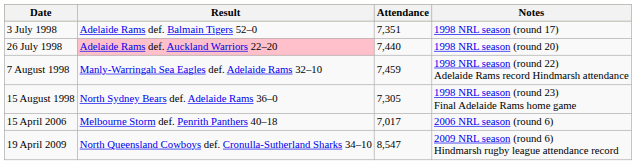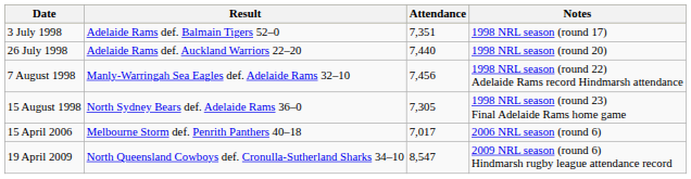 <table class="wikitable">
 <tr style="background:#bdb76b;">
 <th>Date</th>
 <th>Result</th>
 <th>Attendance</th>
 <th>Notes</th>
 </tr>
 <tr>
 <td>3 July 1998</td>
 <td> <a href='#'>Adelaide Rams</a> def.  <a href='#'>Balmain Tigers</a> 52–0</td>
 <td>7,351</td>
 <td><a href='#'>1998 NRL season</a> (round 17)</td>
 </tr>
 <tr>
 <td>26 July 1998</td>
-<td style="background: pink;"> <a href='#'>Adelaide Rams</a> def.  <a href='#'>Auckland Warriors</a> 22–20</td>
+<td> <a href='#'>Adelaide Rams</a> def.  <a href='#'>Auckland Warriors</a> 22–20</td>
 <td>7,440</td>
 <td><a href='#'>1998 NRL season</a> (round 20)</td>
 </tr>
 <tr>
 <td>7 August 1998</td>
 <td> <a href='#'>Manly-Warringah Sea Eagles</a> def.  <a href='#'>Adelaide Rams</a> 32–10</td>
-<td>7,459</td>
+<td>7,456</td>
 <td><a href='#'>1998 NRL season</a> (round 22)<br>Adelaide Rams record Hindmarsh attendance</td>
 </tr>
 <tr>
 <td>15 August 1998</td>
 <td> <a href='#'>North Sydney Bears</a> def.  <a href='#'>Adelaide Rams</a> 36–0</td>
 <td>7,305</td>
 <td><a href='#'>1998 NRL season</a> (round 23)<br>Final Adelaide Rams home game</td>
 </tr>
 <tr>
 <td>15 April 2006</td>
 <td> <a href='#'>Melbourne Storm</a> def.  <a href='#'>Penrith Panthers</a> 40–18</td>
 <td>7,017</td>
 <td><a href='#'>2006 NRL season</a> (round 6)</td>
 </tr>
 <tr>
 <td>19 April 2009</td>
 <td> <a href='#'>North Queensland Cowboys</a> def.  <a href='#'>Cronulla-Sutherland Sharks</a> 34–10</td>
 <td>8,547</td>
 <td><a href='#'>2009 NRL season</a> (round 6)<br>Hindmarsh rugby league attendance record</td>
 </tr>
 </table>
